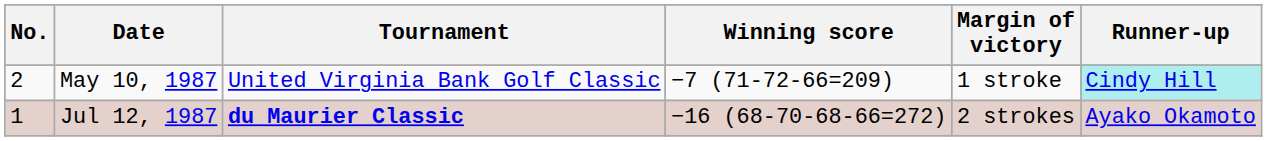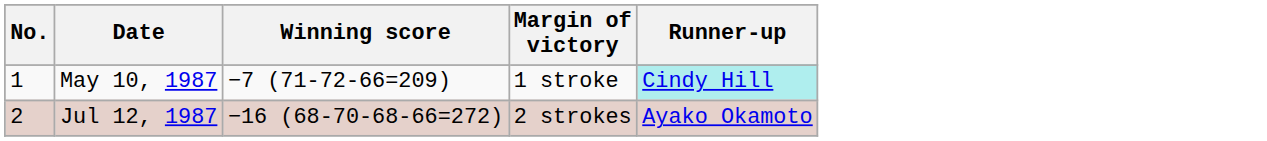 <table class="wikitable" style="font-size:95%;">
 <tr>
 <th>No.</th>
 <th>Date</th>
-<th>Tournament</th>
 <th>Winning score</th>
 <th>Margin of <br>victory</th>
 <th>Runner-up</th>
 </tr>
 <tr>
-<td>2</td>
+<td>1</td>
 <td>May 10, <a href='#'>1987</a></td>
-<td><a href='#'>United Virginia Bank Golf Classic</a></td>
 <td>−7 (71-72-66=209)</td>
 <td>1 stroke</td>
 <td style="background: paleturquoise;"> <a href='#'>Cindy Hill</a></td>
 </tr>
 <tr style="background:#e5d1cb;">
-<td>1</td>
+<td>2</td>
 <td>Jul 12, <a href='#'>1987</a></td>
-<td><strong><a href='#'>du Maurier Classic</a></strong></td>
 <td>−16 (68-70-68-66=272)</td>
 <td>2 strokes</td>
 <td> <a href='#'>Ayako Okamoto</a></td>
 </tr>
 </table>
